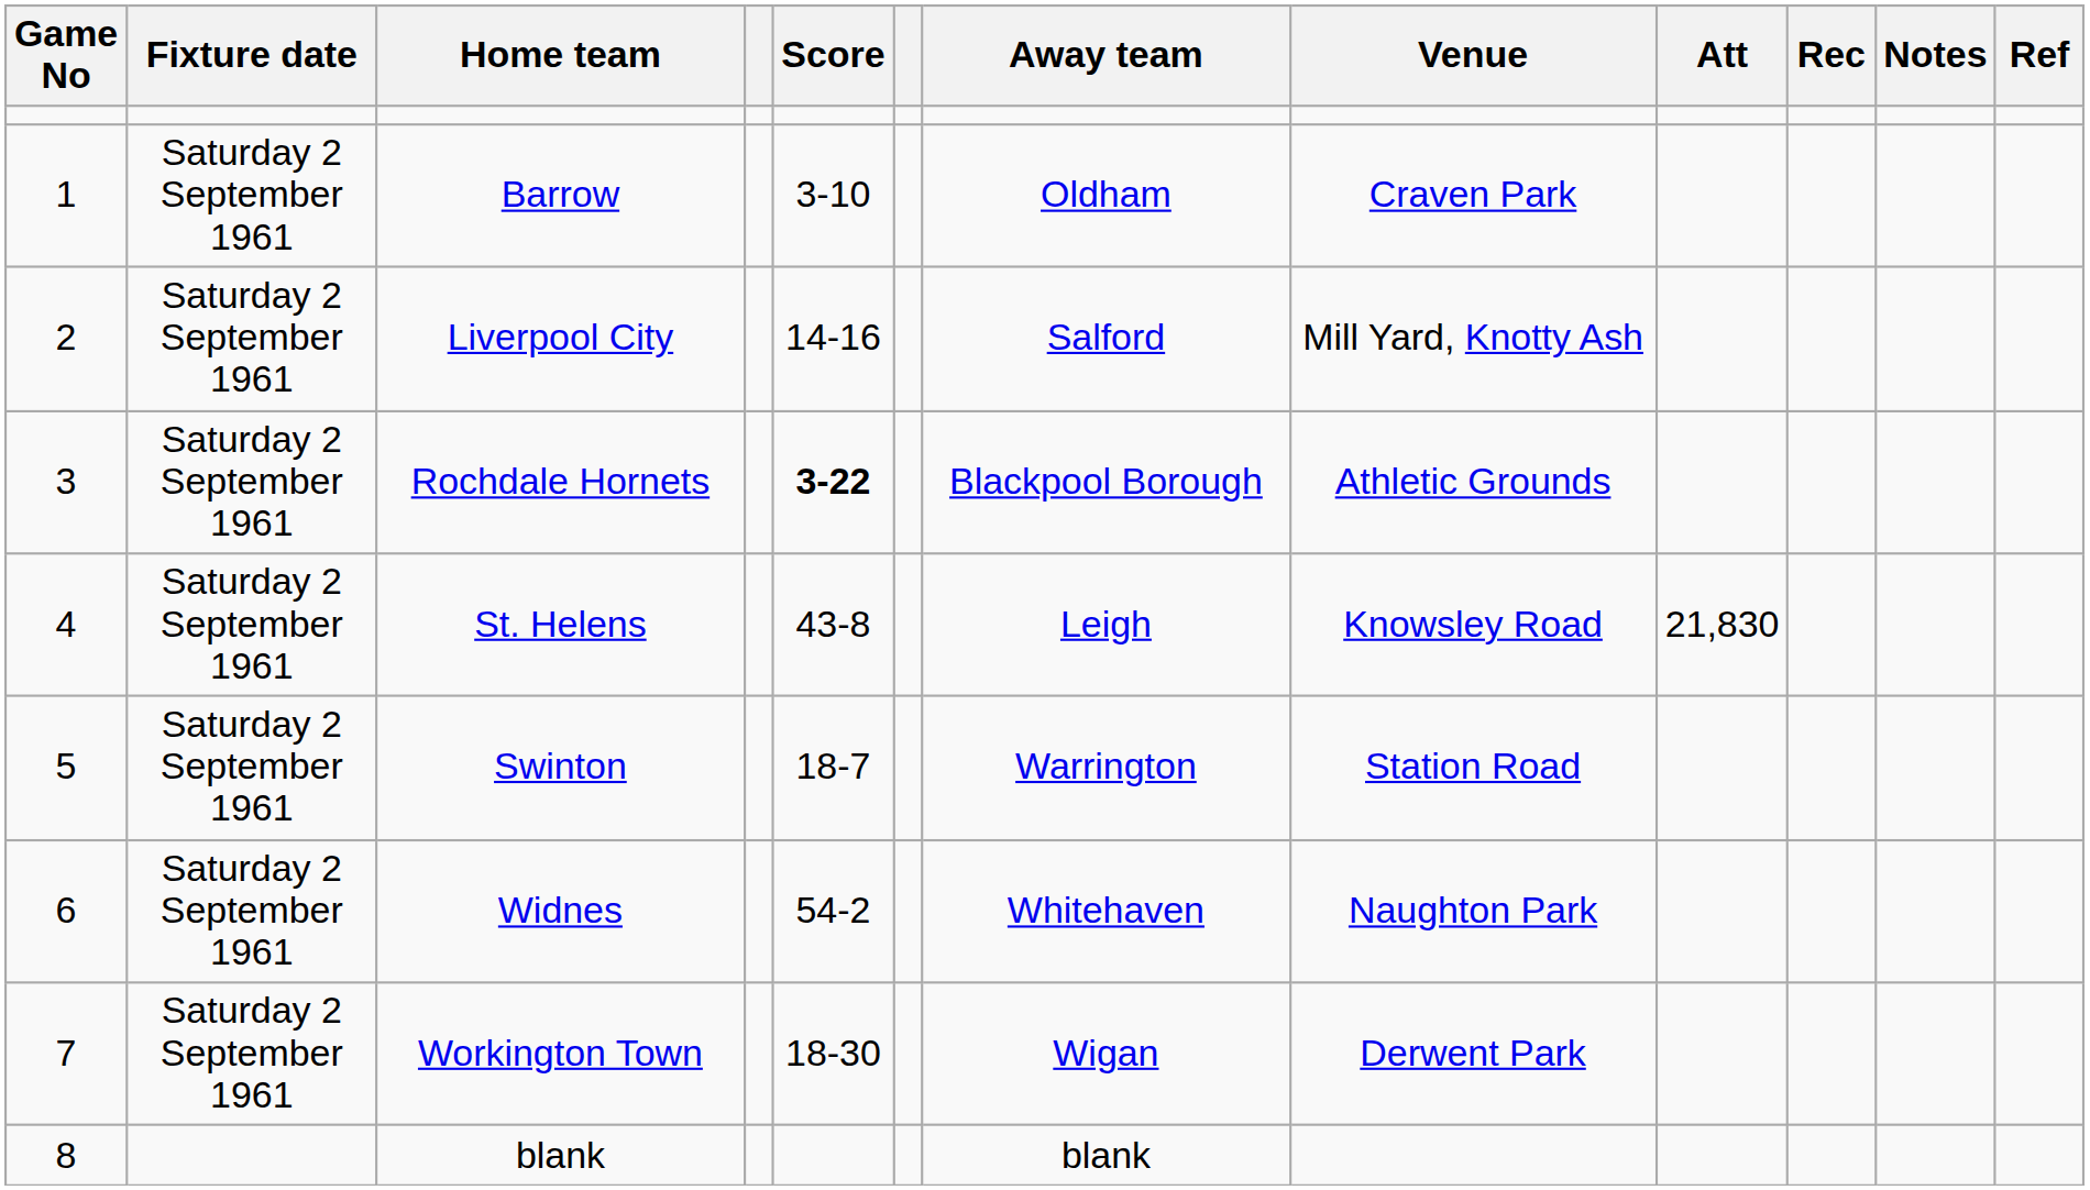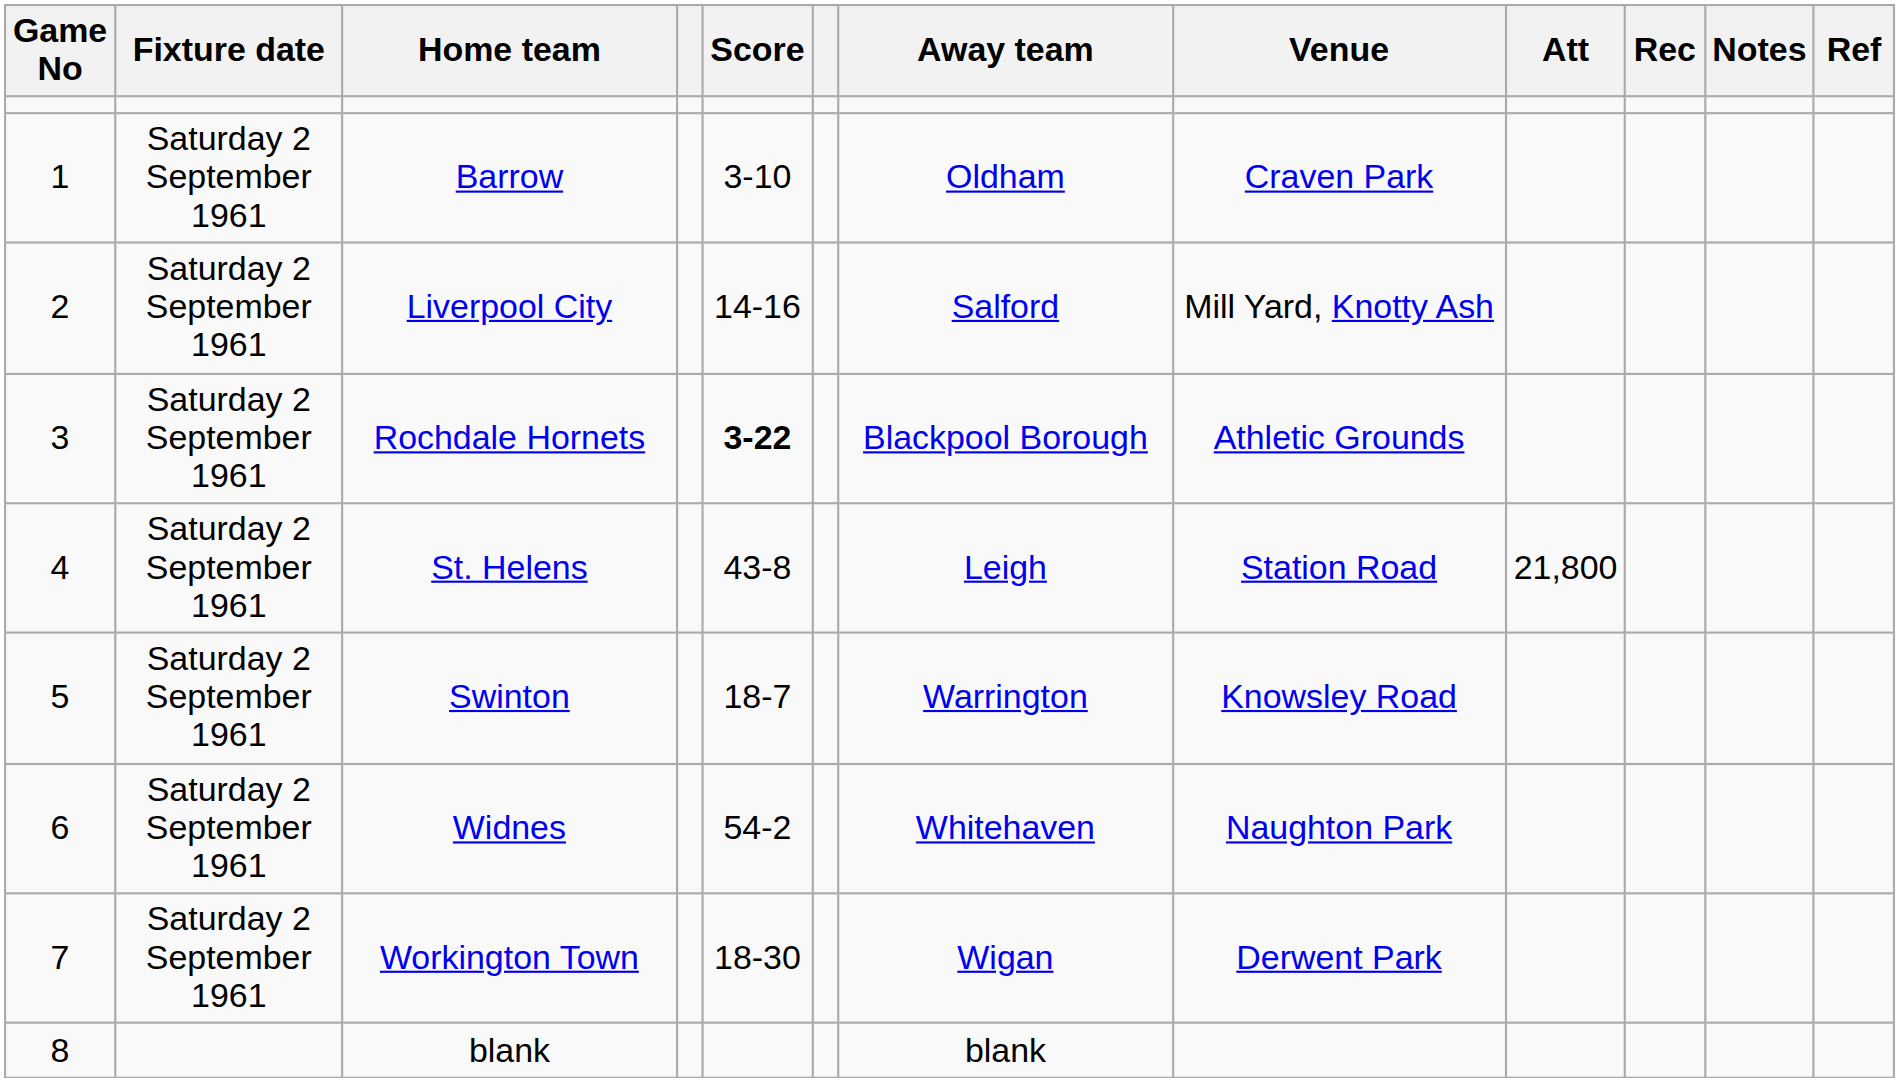 <table class="wikitable" style="text-align:center;">
 <tr>
 <th width=20 abbr="No">Game No</th>
 <th width=100 abbr="Date">Fixture date</th>
 <th width=150 abbr="Home team">Home team</th>
 <th width=5 abbr="space"></th>
 <th width=20 abbr="Score">Score</th>
 <th width=5 abbr="space"></th>
 <th width=150 abbr="Away team">Away team</th>
 <th width=150 abbr="Venue">Venue</th>
 <th width=30 abbr="Att">Att</th>
 <th width=30 abbr="Rec">Rec</th>
 <th width=20 abbr="Notes">Notes</th>
 <th width=30 abbr="Ref">Ref</th>
 </tr>
 <tr>
 <td></td>
 <td></td>
 <td></td>
 <td></td>
 <td></td>
 <td></td>
 <td></td>
 <td></td>
 <td></td>
 <td></td>
 <td></td>
 <td></td>
 </tr>
 <tr>
 <td>1</td>
 <td>Saturday 2 September 1961</td>
 <td><a href='#'>Barrow</a></td>
 <td></td>
 <td>3-10</td>
 <td></td>
 <td><a href='#'>Oldham</a></td>
 <td><a href='#'>Craven Park</a></td>
 <td></td>
 <td></td>
 <td></td>
 <td></td>
 </tr>
 <tr>
 <td>2</td>
 <td>Saturday 2 September 1961</td>
 <td><a href='#'>Liverpool City</a></td>
 <td></td>
 <td>14-16</td>
 <td></td>
 <td><a href='#'>Salford</a></td>
 <td>Mill Yard, <a href='#'>Knotty Ash</a></td>
 <td></td>
 <td></td>
 <td></td>
 <td></td>
 </tr>
 <tr>
 <td>3</td>
 <td>Saturday 2 September 1961</td>
 <td><a href='#'>Rochdale Hornets</a></td>
 <td></td>
 <td><strong>3-22</strong></td>
 <td></td>
 <td><a href='#'>Blackpool Borough</a></td>
 <td><a href='#'>Athletic Grounds</a></td>
 <td></td>
 <td></td>
 <td></td>
 <td></td>
 </tr>
 <tr>
 <td>4</td>
 <td>Saturday 2 September 1961</td>
 <td><a href='#'>St. Helens</a></td>
 <td></td>
 <td>43-8</td>
 <td></td>
 <td><a href='#'>Leigh</a></td>
-<td><a href='#'>Knowsley Road</a></td>
-<td>21,830</td>
+<td><a href='#'>Station Road</a></td>
+<td>21,800</td>
 <td></td>
 <td></td>
 <td></td>
 </tr>
 <tr>
 <td>5</td>
 <td>Saturday 2 September 1961</td>
 <td><a href='#'>Swinton</a></td>
 <td></td>
 <td>18-7</td>
 <td></td>
 <td><a href='#'>Warrington</a></td>
-<td><a href='#'>Station Road</a></td>
+<td><a href='#'>Knowsley Road</a></td>
 <td></td>
 <td></td>
 <td></td>
 <td></td>
 </tr>
 <tr>
 <td>6</td>
 <td>Saturday 2 September 1961</td>
 <td><a href='#'>Widnes</a></td>
 <td></td>
 <td>54-2</td>
 <td></td>
 <td><a href='#'>Whitehaven</a></td>
 <td><a href='#'>Naughton Park</a></td>
 <td></td>
 <td></td>
 <td></td>
 <td></td>
 </tr>
 <tr>
 <td>7</td>
 <td>Saturday 2 September 1961</td>
 <td><a href='#'>Workington Town</a></td>
 <td></td>
 <td>18-30</td>
 <td></td>
 <td><a href='#'>Wigan</a></td>
 <td><a href='#'>Derwent Park</a></td>
 <td></td>
 <td></td>
 <td></td>
 <td></td>
 </tr>
 <tr>
 <td>8</td>
 <td></td>
 <td>blank</td>
 <td></td>
 <td></td>
 <td></td>
 <td>blank</td>
 <td></td>
 <td></td>
 <td></td>
 <td></td>
 <td></td>
 </tr>
 </table>
